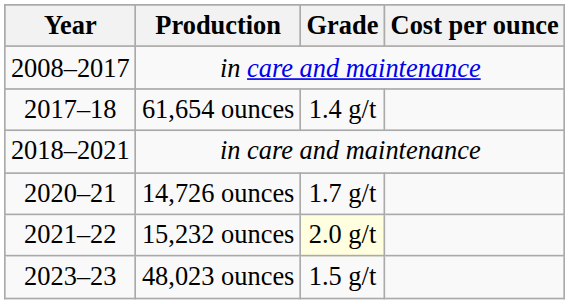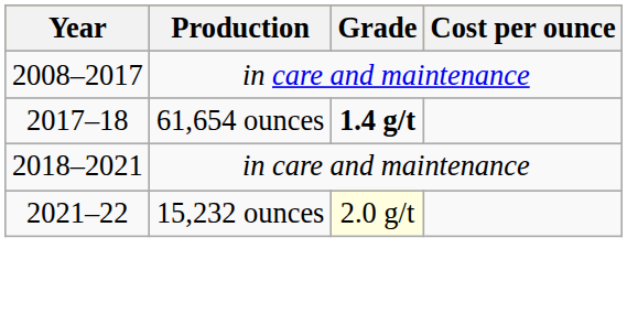 <table class="wikitable">
 <tr style="text-align:center; background:#daa520;">
 <th>Year</th>
 <th>Production</th>
 <th>Grade</th>
 <th>Cost per ounce</th>
 </tr>
 <tr style="text-align:center;">
 <td>2008–2017</td>
 <td colspan=3><em>in <a href='#'>care and maintenance</a></em></td>
 </tr>
 <tr style="text-align:center;">
 <td>2017–18</td>
 <td>61,654 ounces</td>
-<td>1.4 g/t</td>
+<td><strong>1.4 g/t</strong></td>
 <td></td>
 </tr>
 <tr style="text-align:center;">
 <td>2018–2021</td>
 <td colspan=3><em>in care and maintenance</em></td>
 </tr>
 <tr style="text-align:center;">
-<td>2020–21</td>
-<td>14,726 ounces</td>
-<td>1.7 g/t</td>
-<td></td>
-</tr>
-<tr style="text-align:center;">
 <td>2021–22</td>
 <td>15,232 ounces</td>
 <td style="background: lightyellow;">2.0 g/t</td>
 <td></td>
 </tr>
-<tr style="text-align:center;">
-<td>2023–23</td>
-<td>48,023 ounces</td>
-<td>1.5 g/t</td>
-<td></td>
-</tr>
 </table>
